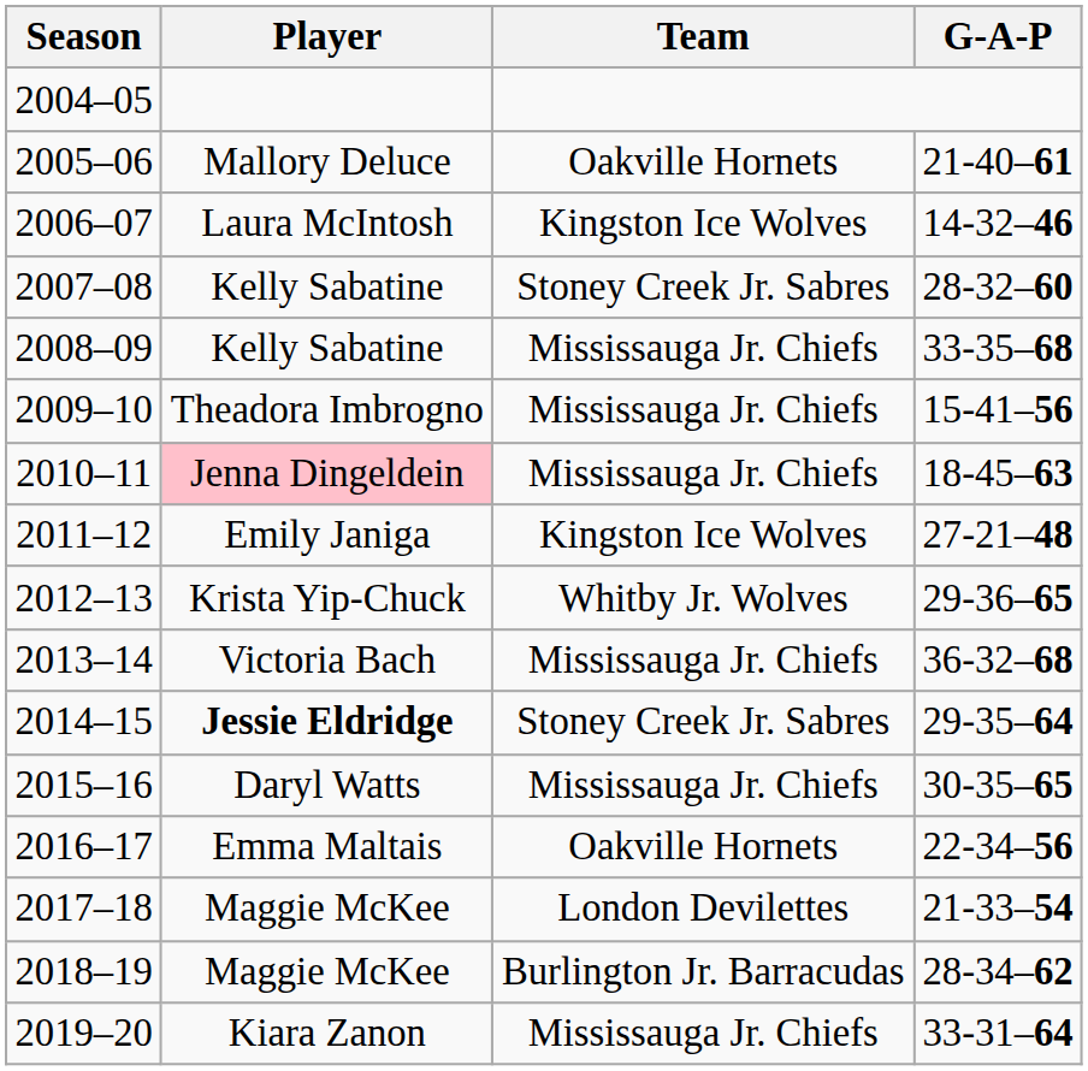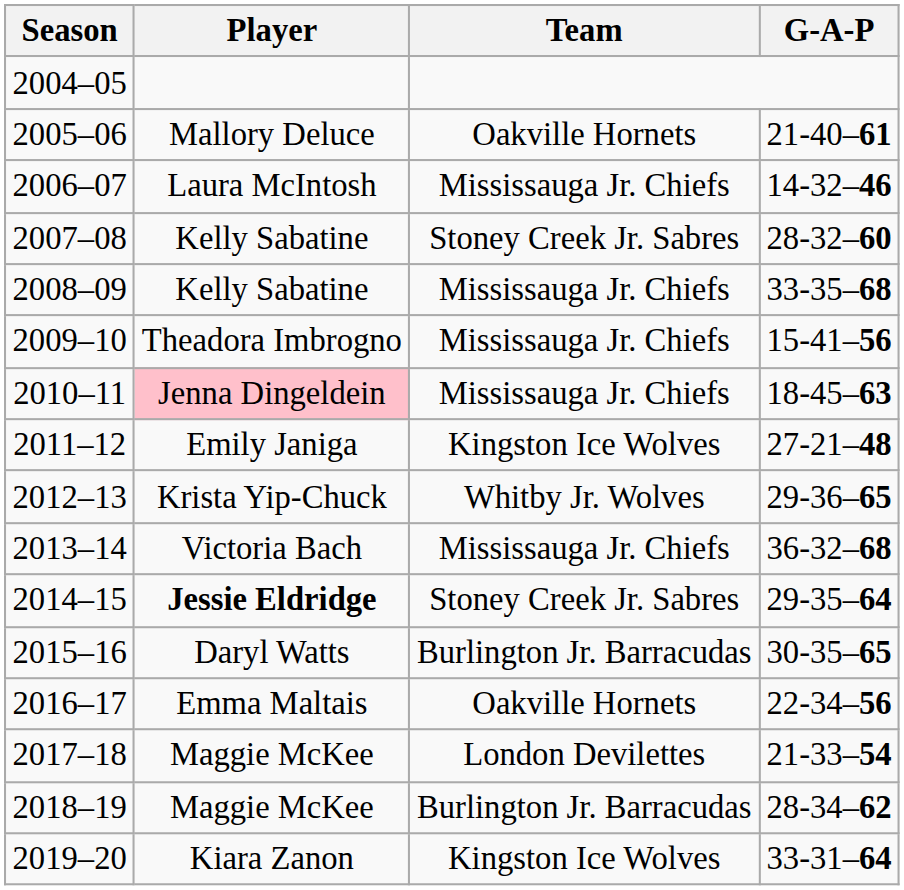 <table class="wikitable" style="text-align:center">
 <tr>
 <th>Season</th>
 <th>Player</th>
 <th>Team</th>
 <th>G-A-P</th>
 </tr>
 <tr>
 <td>2004–05</td>
 <td></td>
 </tr>
 <tr>
 <td>2005–06</td>
 <td>Mallory Deluce</td>
 <td>Oakville Hornets</td>
 <td>21-40–<strong>61</strong></td>
 </tr>
 <tr>
 <td>2006–07</td>
 <td>Laura McIntosh</td>
-<td>Kingston Ice Wolves</td>
+<td>Mississauga Jr. Chiefs</td>
 <td>14-32–<strong>46</strong></td>
 </tr>
 <tr>
 <td>2007–08</td>
 <td>Kelly Sabatine</td>
 <td>Stoney Creek Jr. Sabres</td>
 <td>28-32–<strong>60</strong></td>
 </tr>
 <tr>
 <td>2008–09</td>
 <td>Kelly Sabatine</td>
 <td>Mississauga Jr. Chiefs</td>
 <td>33-35–<strong>68</strong></td>
 </tr>
 <tr>
 <td>2009–10</td>
 <td>Theadora Imbrogno</td>
 <td>Mississauga Jr. Chiefs</td>
 <td>15-41–<strong>56</strong></td>
 </tr>
 <tr>
 <td>2010–11</td>
 <td style="background: pink;">Jenna Dingeldein</td>
 <td>Mississauga Jr. Chiefs</td>
 <td>18-45–<strong>63</strong></td>
 </tr>
 <tr>
 <td>2011–12</td>
 <td>Emily Janiga</td>
 <td>Kingston Ice Wolves</td>
 <td>27-21–<strong>48</strong></td>
 </tr>
 <tr>
 <td>2012–13</td>
 <td>Krista Yip-Chuck</td>
 <td>Whitby Jr. Wolves</td>
 <td>29-36–<strong>65</strong></td>
 </tr>
 <tr>
 <td>2013–14</td>
 <td>Victoria Bach</td>
 <td>Mississauga Jr. Chiefs</td>
 <td>36-32–<strong>68</strong></td>
 </tr>
 <tr>
 <td>2014–15</td>
 <td><strong>Jessie Eldridge</strong></td>
 <td>Stoney Creek Jr. Sabres</td>
 <td>29-35–<strong>64</strong></td>
 </tr>
 <tr>
 <td>2015–16</td>
 <td>Daryl Watts</td>
-<td>Mississauga Jr. Chiefs</td>
+<td>Burlington Jr. Barracudas</td>
 <td>30-35–<strong>65</strong></td>
 </tr>
 <tr>
 <td>2016–17</td>
 <td>Emma Maltais</td>
 <td>Oakville Hornets</td>
 <td>22-34–<strong>56</strong></td>
 </tr>
 <tr>
 <td>2017–18</td>
 <td>Maggie McKee</td>
 <td>London Devilettes</td>
 <td>21-33–<strong>54</strong></td>
 </tr>
 <tr>
 <td>2018–19</td>
 <td>Maggie McKee</td>
 <td>Burlington Jr. Barracudas</td>
 <td>28-34–<strong>62</strong></td>
 </tr>
 <tr>
 <td>2019–20</td>
 <td>Kiara Zanon</td>
-<td>Mississauga Jr. Chiefs</td>
+<td>Kingston Ice Wolves</td>
 <td>33-31–<strong>64</strong></td>
 </tr>
 </table>
